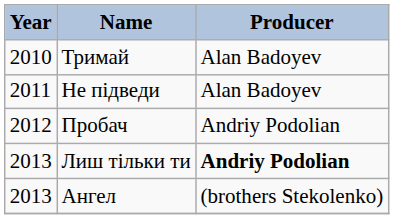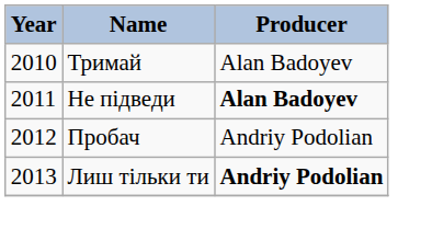 <table class="wikitable" style="font-size:90%;">
 <tr>
 <th style="background:#B0C4DE;">Year</th>
 <th style="background:#B0C4DE;">Name</th>
 <th style="background:#B0C4DE;">Producer</th>
 </tr>
 <tr ---->
 <td>2010</td>
 <td>Тримай</td>
 <td>Alan Badoyev</td>
 </tr>
 <tr ---->
 <td>2011</td>
 <td>Не підведи</td>
-<td>Alan Badoyev</td>
+<td><strong>Alan Badoyev</strong></td>
 </tr>
 <tr ---->
 <td>2012</td>
 <td>Пробач</td>
 <td>Andriy Podolian</td>
 </tr>
 <tr ---->
 <td>2013</td>
 <td>Лиш тільки ти</td>
 <td><strong>Andriy Podolian</strong></td>
 </tr>
 <tr ---->
-<td>2013</td>
-<td>Ангел</td>
-<td>(brothers Stekolenko)</td>
-</tr>
-<tr ---->
 </tr>
 </table>
